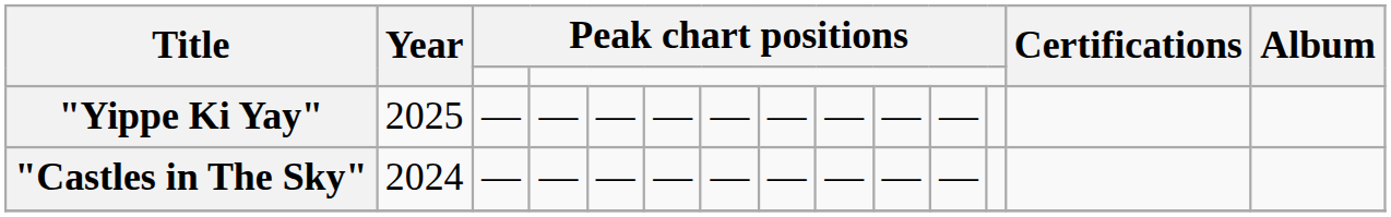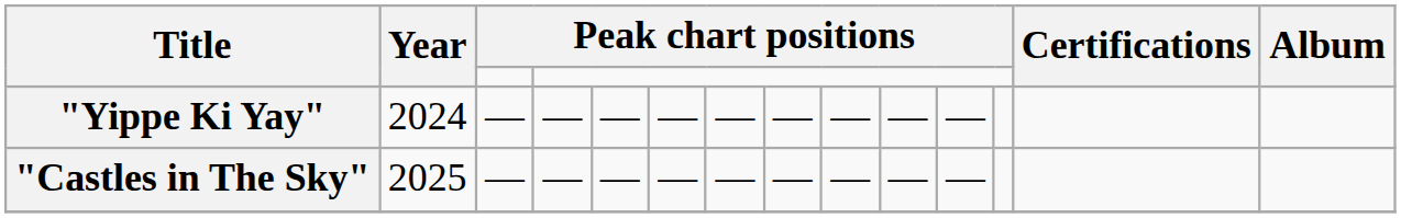 <table class="wikitable plainrowheaders" style="text-align:center">
 <tr>
 <th scope="col" rowspan="2">Title</th>
 <th scope="col" rowspan="2">Year</th>
 <th scope="col" colspan="10">Peak chart positions</th>
 <th scope="col" rowspan="2">Certifications</th>
 <th scope="col" rowspan="2">Album</th>
 </tr>
 <tr>
 <td></td>
 </tr>
 <tr>
 <th scope="row">"Yippe Ki Yay"</th>
-<td>2025</td>
+<td>2024</td>
 <td>—</td>
 <td>—</td>
 <td>—</td>
 <td>—</td>
 <td>—</td>
 <td>—</td>
 <td>—</td>
 <td>—</td>
 <td>—</td>
 <td></td>
 <td></td>
 <td></td>
 </tr>
 <tr>
 <th scope="row">"Castles in The Sky"</th>
-<td>2024</td>
+<td>2025</td>
 <td>—</td>
 <td>—</td>
 <td>—</td>
 <td>—</td>
 <td>—</td>
 <td>—</td>
 <td>—</td>
 <td>—</td>
 <td>—</td>
 <td></td>
 <td></td>
 <td></td>
 </tr>
 <tr>
 </tr>
 </table>
